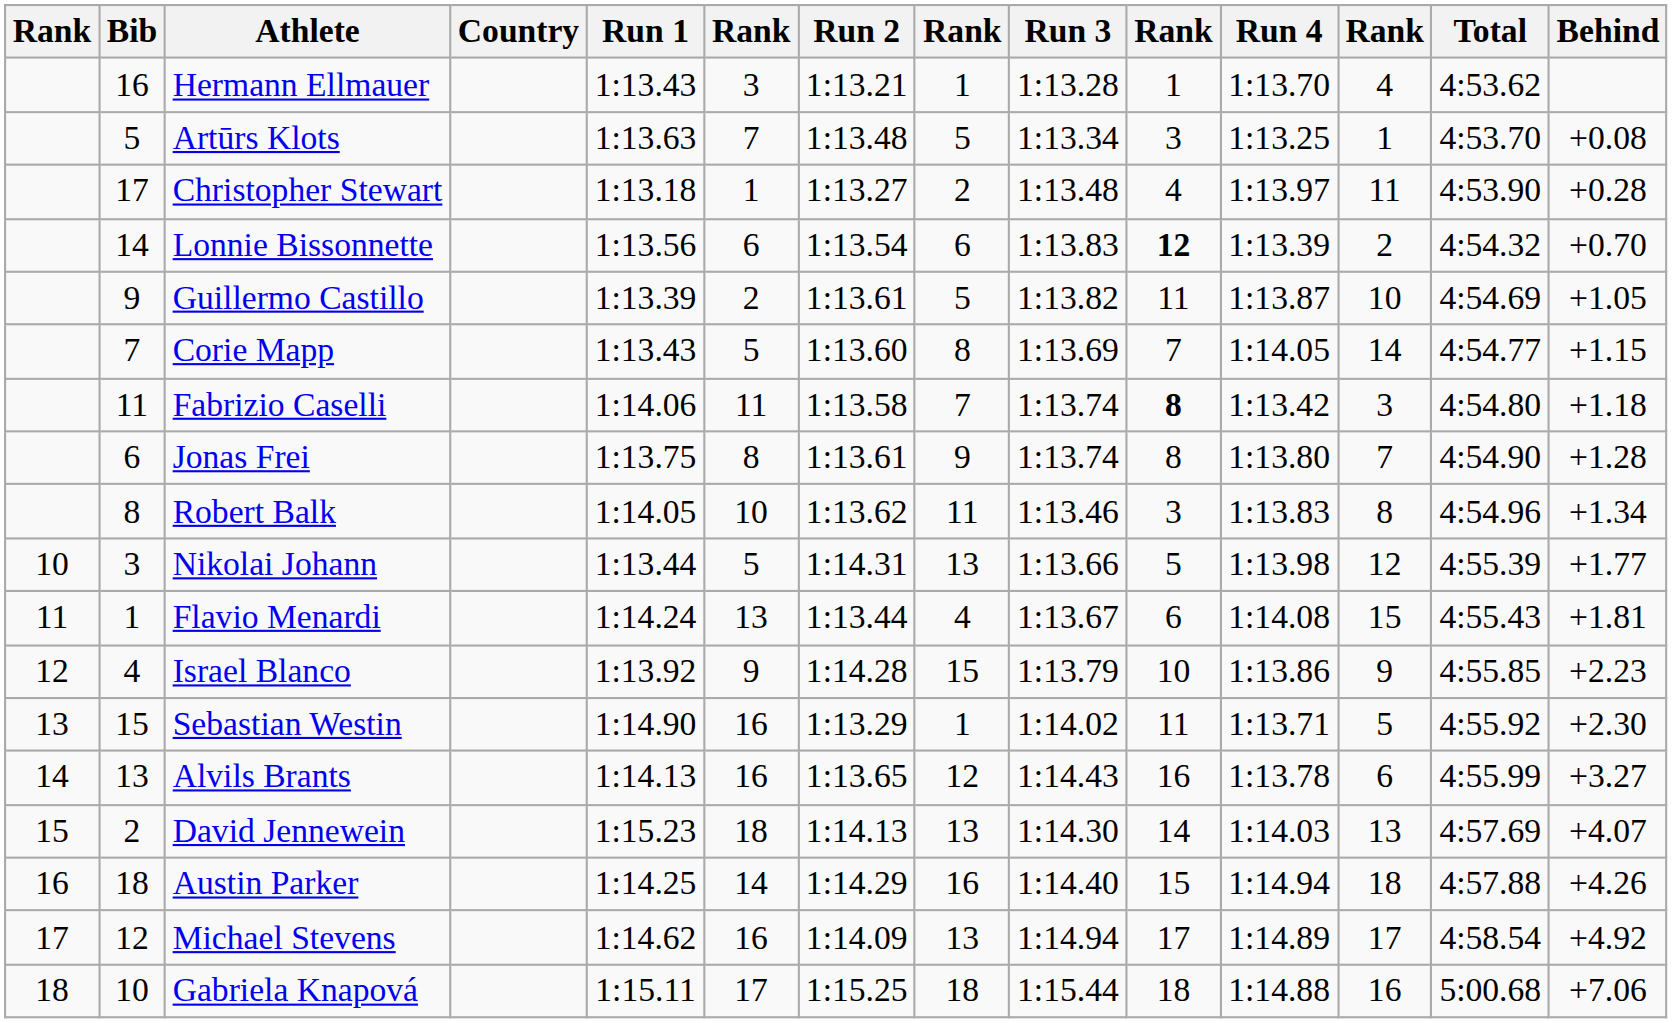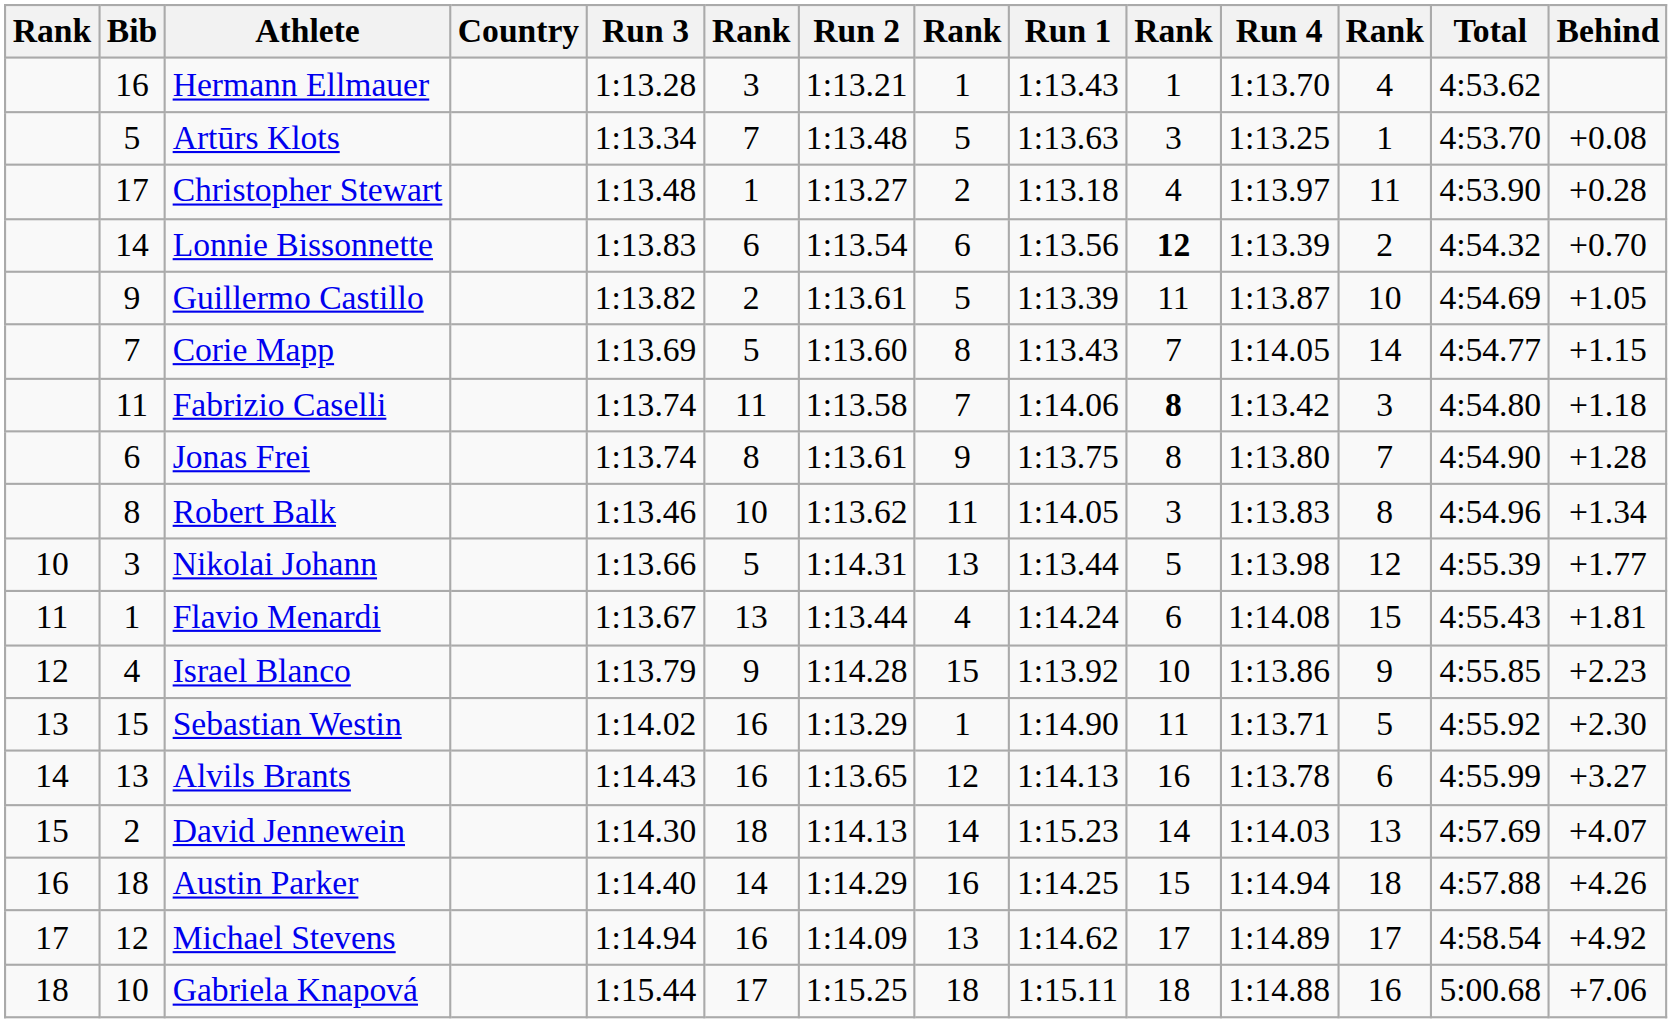 <table class="wikitable sortable" style="text-align:center">
 <tr>
 <th>Rank</th>
 <th>Bib</th>
 <th>Athlete</th>
 <th>Country</th>
-<th>Run 1</th>
+<th>Run 3</th>
 <th>Rank</th>
 <th>Run 2</th>
 <th>Rank</th>
-<th>Run 3</th>
+<th>Run 1</th>
 <th>Rank</th>
 <th>Run 4</th>
 <th>Rank</th>
 <th>Total</th>
 <th>Behind</th>
 </tr>
 <tr>
 <td></td>
 <td>16</td>
 <td align=left><a href='#'>Hermann Ellmauer</a></td>
 <td align=left></td>
-<td>1:13.43</td>
+<td>1:13.28</td>
 <td>3</td>
 <td>1:13.21</td>
 <td>1</td>
-<td>1:13.28</td>
+<td>1:13.43</td>
 <td>1</td>
 <td>1:13.70</td>
 <td>4</td>
 <td>4:53.62</td>
 <td></td>
 </tr>
 <tr>
 <td></td>
 <td>5</td>
 <td align=left><a href='#'>Artūrs Klots</a></td>
 <td align=left></td>
-<td>1:13.63</td>
+<td>1:13.34</td>
 <td>7</td>
 <td>1:13.48</td>
 <td>5</td>
-<td>1:13.34</td>
+<td>1:13.63</td>
 <td>3</td>
 <td>1:13.25</td>
 <td>1</td>
 <td>4:53.70</td>
 <td>+0.08</td>
 </tr>
 <tr>
 <td></td>
 <td>17</td>
 <td align=left><a href='#'>Christopher Stewart</a></td>
 <td align=left></td>
-<td>1:13.18</td>
+<td>1:13.48</td>
 <td>1</td>
 <td>1:13.27</td>
 <td>2</td>
-<td>1:13.48</td>
+<td>1:13.18</td>
 <td>4</td>
 <td>1:13.97</td>
 <td>11</td>
 <td>4:53.90</td>
 <td>+0.28</td>
 </tr>
 <tr>
 <td></td>
 <td>14</td>
 <td align=left><a href='#'>Lonnie Bissonnette</a></td>
 <td align=left></td>
-<td>1:13.56</td>
+<td>1:13.83</td>
 <td>6</td>
 <td>1:13.54</td>
 <td>6</td>
-<td>1:13.83</td>
+<td>1:13.56</td>
 <td><strong>12</strong></td>
 <td>1:13.39</td>
 <td>2</td>
 <td>4:54.32</td>
 <td>+0.70</td>
 </tr>
 <tr>
 <td></td>
 <td>9</td>
 <td align=left><a href='#'>Guillermo Castillo</a></td>
 <td align=left></td>
-<td>1:13.39</td>
+<td>1:13.82</td>
 <td>2</td>
 <td>1:13.61</td>
 <td>5</td>
-<td>1:13.82</td>
+<td>1:13.39</td>
 <td>11</td>
 <td>1:13.87</td>
 <td>10</td>
 <td>4:54.69</td>
 <td>+1.05</td>
 </tr>
 <tr>
 <td></td>
 <td>7</td>
 <td align=left><a href='#'>Corie Mapp</a></td>
 <td align=left></td>
-<td>1:13.43</td>
+<td>1:13.69</td>
 <td>5</td>
 <td>1:13.60</td>
 <td>8</td>
-<td>1:13.69</td>
+<td>1:13.43</td>
 <td>7</td>
 <td>1:14.05</td>
 <td>14</td>
 <td>4:54.77</td>
 <td>+1.15</td>
 </tr>
 <tr>
 <td></td>
 <td>11</td>
 <td align=left><a href='#'>Fabrizio Caselli</a></td>
 <td align=left></td>
-<td>1:14.06</td>
+<td>1:13.74</td>
 <td>11</td>
 <td>1:13.58</td>
 <td>7</td>
-<td>1:13.74</td>
+<td>1:14.06</td>
 <td><strong>8</strong></td>
 <td>1:13.42</td>
 <td>3</td>
 <td>4:54.80</td>
 <td>+1.18</td>
 </tr>
 <tr>
 <td></td>
 <td>6</td>
 <td align=left><a href='#'>Jonas Frei</a></td>
 <td align=left></td>
-<td>1:13.75</td>
+<td>1:13.74</td>
 <td>8</td>
 <td>1:13.61</td>
 <td>9</td>
-<td>1:13.74</td>
+<td>1:13.75</td>
 <td>8</td>
 <td>1:13.80</td>
 <td>7</td>
 <td>4:54.90</td>
 <td>+1.28</td>
 </tr>
 <tr>
 <td></td>
 <td>8</td>
 <td align=left><a href='#'>Robert Balk</a></td>
 <td align=left></td>
-<td>1:14.05</td>
+<td>1:13.46</td>
 <td>10</td>
 <td>1:13.62</td>
 <td>11</td>
-<td>1:13.46</td>
+<td>1:14.05</td>
 <td>3</td>
 <td>1:13.83</td>
 <td>8</td>
 <td>4:54.96</td>
 <td>+1.34</td>
 </tr>
 <tr>
 <td>10</td>
 <td>3</td>
 <td align=left><a href='#'>Nikolai Johann</a></td>
 <td align=left></td>
-<td>1:13.44</td>
+<td>1:13.66</td>
 <td>5</td>
 <td>1:14.31</td>
 <td>13</td>
-<td>1:13.66</td>
+<td>1:13.44</td>
 <td>5</td>
 <td>1:13.98</td>
 <td>12</td>
 <td>4:55.39</td>
 <td>+1.77</td>
 </tr>
 <tr>
 <td>11</td>
 <td>1</td>
 <td align=left><a href='#'>Flavio Menardi</a></td>
 <td align=left></td>
-<td>1:14.24</td>
+<td>1:13.67</td>
 <td>13</td>
 <td>1:13.44</td>
 <td>4</td>
-<td>1:13.67</td>
+<td>1:14.24</td>
 <td>6</td>
 <td>1:14.08</td>
 <td>15</td>
 <td>4:55.43</td>
 <td>+1.81</td>
 </tr>
 <tr>
 <td>12</td>
 <td>4</td>
 <td align=left><a href='#'>Israel Blanco</a></td>
 <td align=left></td>
-<td>1:13.92</td>
+<td>1:13.79</td>
 <td>9</td>
 <td>1:14.28</td>
 <td>15</td>
-<td>1:13.79</td>
+<td>1:13.92</td>
 <td>10</td>
 <td>1:13.86</td>
 <td>9</td>
 <td>4:55.85</td>
 <td>+2.23</td>
 </tr>
 <tr>
 <td>13</td>
 <td>15</td>
 <td align=left><a href='#'>Sebastian Westin</a></td>
 <td align=left></td>
-<td>1:14.90</td>
+<td>1:14.02</td>
 <td>16</td>
 <td>1:13.29</td>
 <td>1</td>
-<td>1:14.02</td>
+<td>1:14.90</td>
 <td>11</td>
 <td>1:13.71</td>
 <td>5</td>
 <td>4:55.92</td>
 <td>+2.30</td>
 </tr>
 <tr>
 <td>14</td>
 <td>13</td>
 <td align=left><a href='#'>Alvils Brants</a></td>
 <td align=left></td>
-<td>1:14.13</td>
+<td>1:14.43</td>
 <td>16</td>
 <td>1:13.65</td>
 <td>12</td>
-<td>1:14.43</td>
+<td>1:14.13</td>
 <td>16</td>
 <td>1:13.78</td>
 <td>6</td>
 <td>4:55.99</td>
 <td>+3.27</td>
 </tr>
 <tr>
 <td>15</td>
 <td>2</td>
 <td align=left><a href='#'>David Jennewein</a></td>
 <td align=left></td>
-<td>1:15.23</td>
+<td>1:14.30</td>
 <td>18</td>
 <td>1:14.13</td>
-<td>13</td>
-<td>1:14.30</td>
+<td>14</td>
+<td>1:15.23</td>
 <td>14</td>
 <td>1:14.03</td>
 <td>13</td>
 <td>4:57.69</td>
 <td>+4.07</td>
 </tr>
 <tr>
 <td>16</td>
 <td>18</td>
 <td align=left><a href='#'>Austin Parker</a></td>
 <td align=left></td>
-<td>1:14.25</td>
+<td>1:14.40</td>
 <td>14</td>
 <td>1:14.29</td>
 <td>16</td>
-<td>1:14.40</td>
+<td>1:14.25</td>
 <td>15</td>
 <td>1:14.94</td>
 <td>18</td>
 <td>4:57.88</td>
 <td>+4.26</td>
 </tr>
 <tr>
 <td>17</td>
 <td>12</td>
 <td align=left><a href='#'>Michael Stevens</a></td>
 <td align=left></td>
-<td>1:14.62</td>
+<td>1:14.94</td>
 <td>16</td>
 <td>1:14.09</td>
 <td>13</td>
-<td>1:14.94</td>
+<td>1:14.62</td>
 <td>17</td>
 <td>1:14.89</td>
 <td>17</td>
 <td>4:58.54</td>
 <td>+4.92</td>
 </tr>
 <tr>
 <td>18</td>
 <td>10</td>
 <td align=left><a href='#'>Gabriela Knapová</a></td>
 <td align=left></td>
-<td>1:15.11</td>
+<td>1:15.44</td>
 <td>17</td>
 <td>1:15.25</td>
 <td>18</td>
-<td>1:15.44</td>
+<td>1:15.11</td>
 <td>18</td>
 <td>1:14.88</td>
 <td>16</td>
 <td>5:00.68</td>
 <td>+7.06</td>
 </tr>
 </table>
